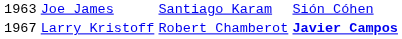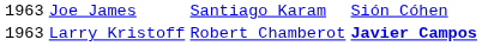 <table>
 <tr>
 <td>1963</td>
 <td><a href='#'>Joe James</a><br></td>
 <td><a href='#'>Santiago Karam</a><br></td>
 <td><a href='#'>Sión Cóhen</a><br></td>
 </tr>
 <tr>
-<td>1967</td>
+<td>1963</td>
 <td><a href='#'>Larry Kristoff</a><br></td>
 <td><a href='#'>Robert Chamberot</a><br></td>
 <td><strong><a href='#'>Javier Campos</a><br></strong></td>
 </tr>
 </table>
